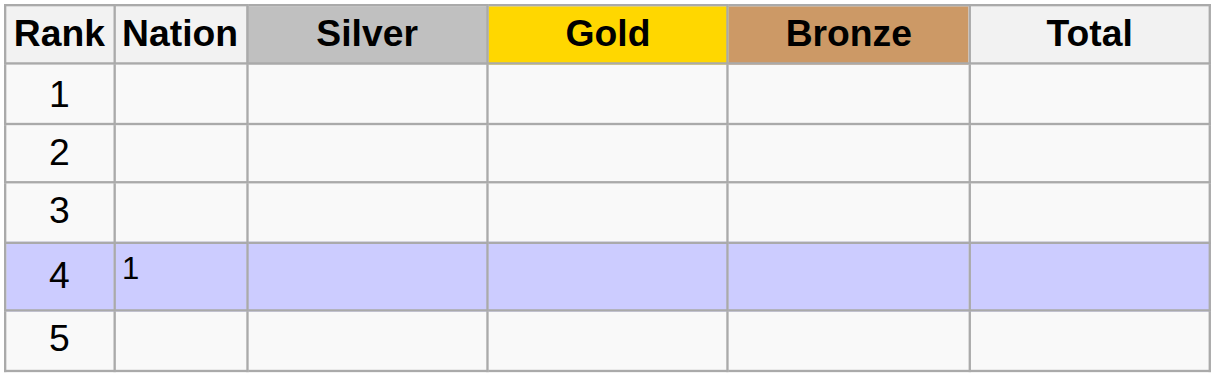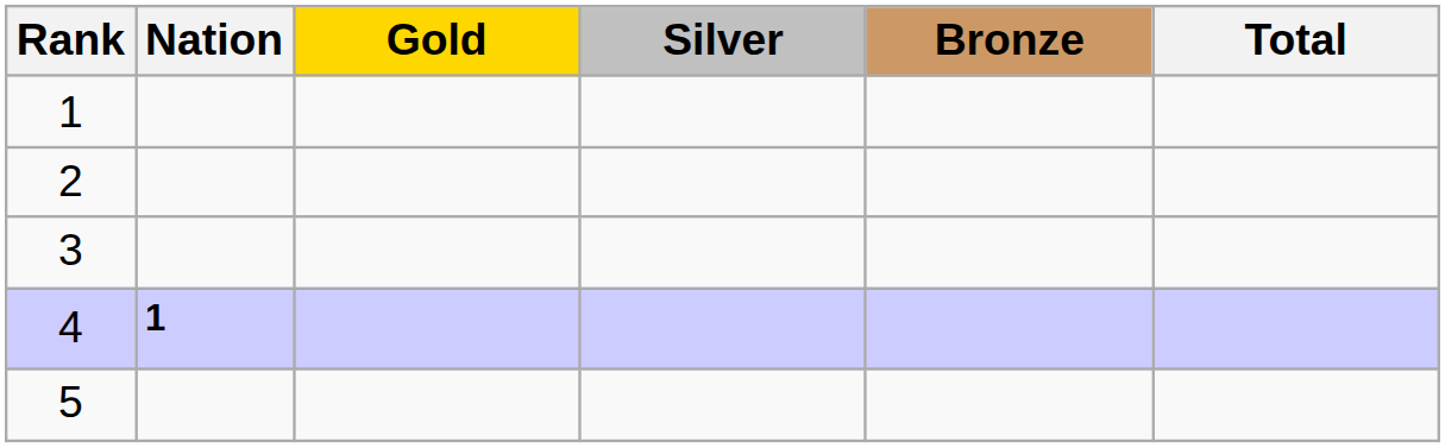 <table class="wikitable sortable plainrowheaders" style="text-align: center">
 <tr>
 <th scope="col">Rank</th>
 <th scope="col">Nation</th>
+<th scope="col" style="background-color:gold; width:6em;">Gold</th>
 <th scope="col" style="background-color:silver; width:6em;">Silver</th>
-<th scope="col" style="background-color:gold; width:6em;">Gold</th>
 <th scope="col" style="background-color:#cc9966; width:6em;">Bronze</th>
 <th scope="col" style="width:6em;">Total</th>
 </tr>
 <tr>
 <td>1</td>
 <td align=left> </td>
 <td></td>
 <td></td>
 <td></td>
 <td></td>
 </tr>
 <tr>
 <td>2</td>
 <td align=left></td>
 <td></td>
 <td></td>
 <td></td>
 <td></td>
 </tr>
 <tr>
 <td>3</td>
 <td align=left></td>
 <td></td>
 <td></td>
 <td></td>
 <td></td>
 </tr>
 <tr style="background-color:#ccccff">
 <td>4</td>
-<td align=left> <sup>1</sup></td>
+<td align=left><strong> <sup>1</sup></strong></td>
 <td></td>
 <td></td>
 <td></td>
 <td></td>
 </tr>
 <tr>
 <td>5</td>
 <td align=left></td>
 <td></td>
 <td></td>
 <td></td>
 <td></td>
 </tr>
 </table>
